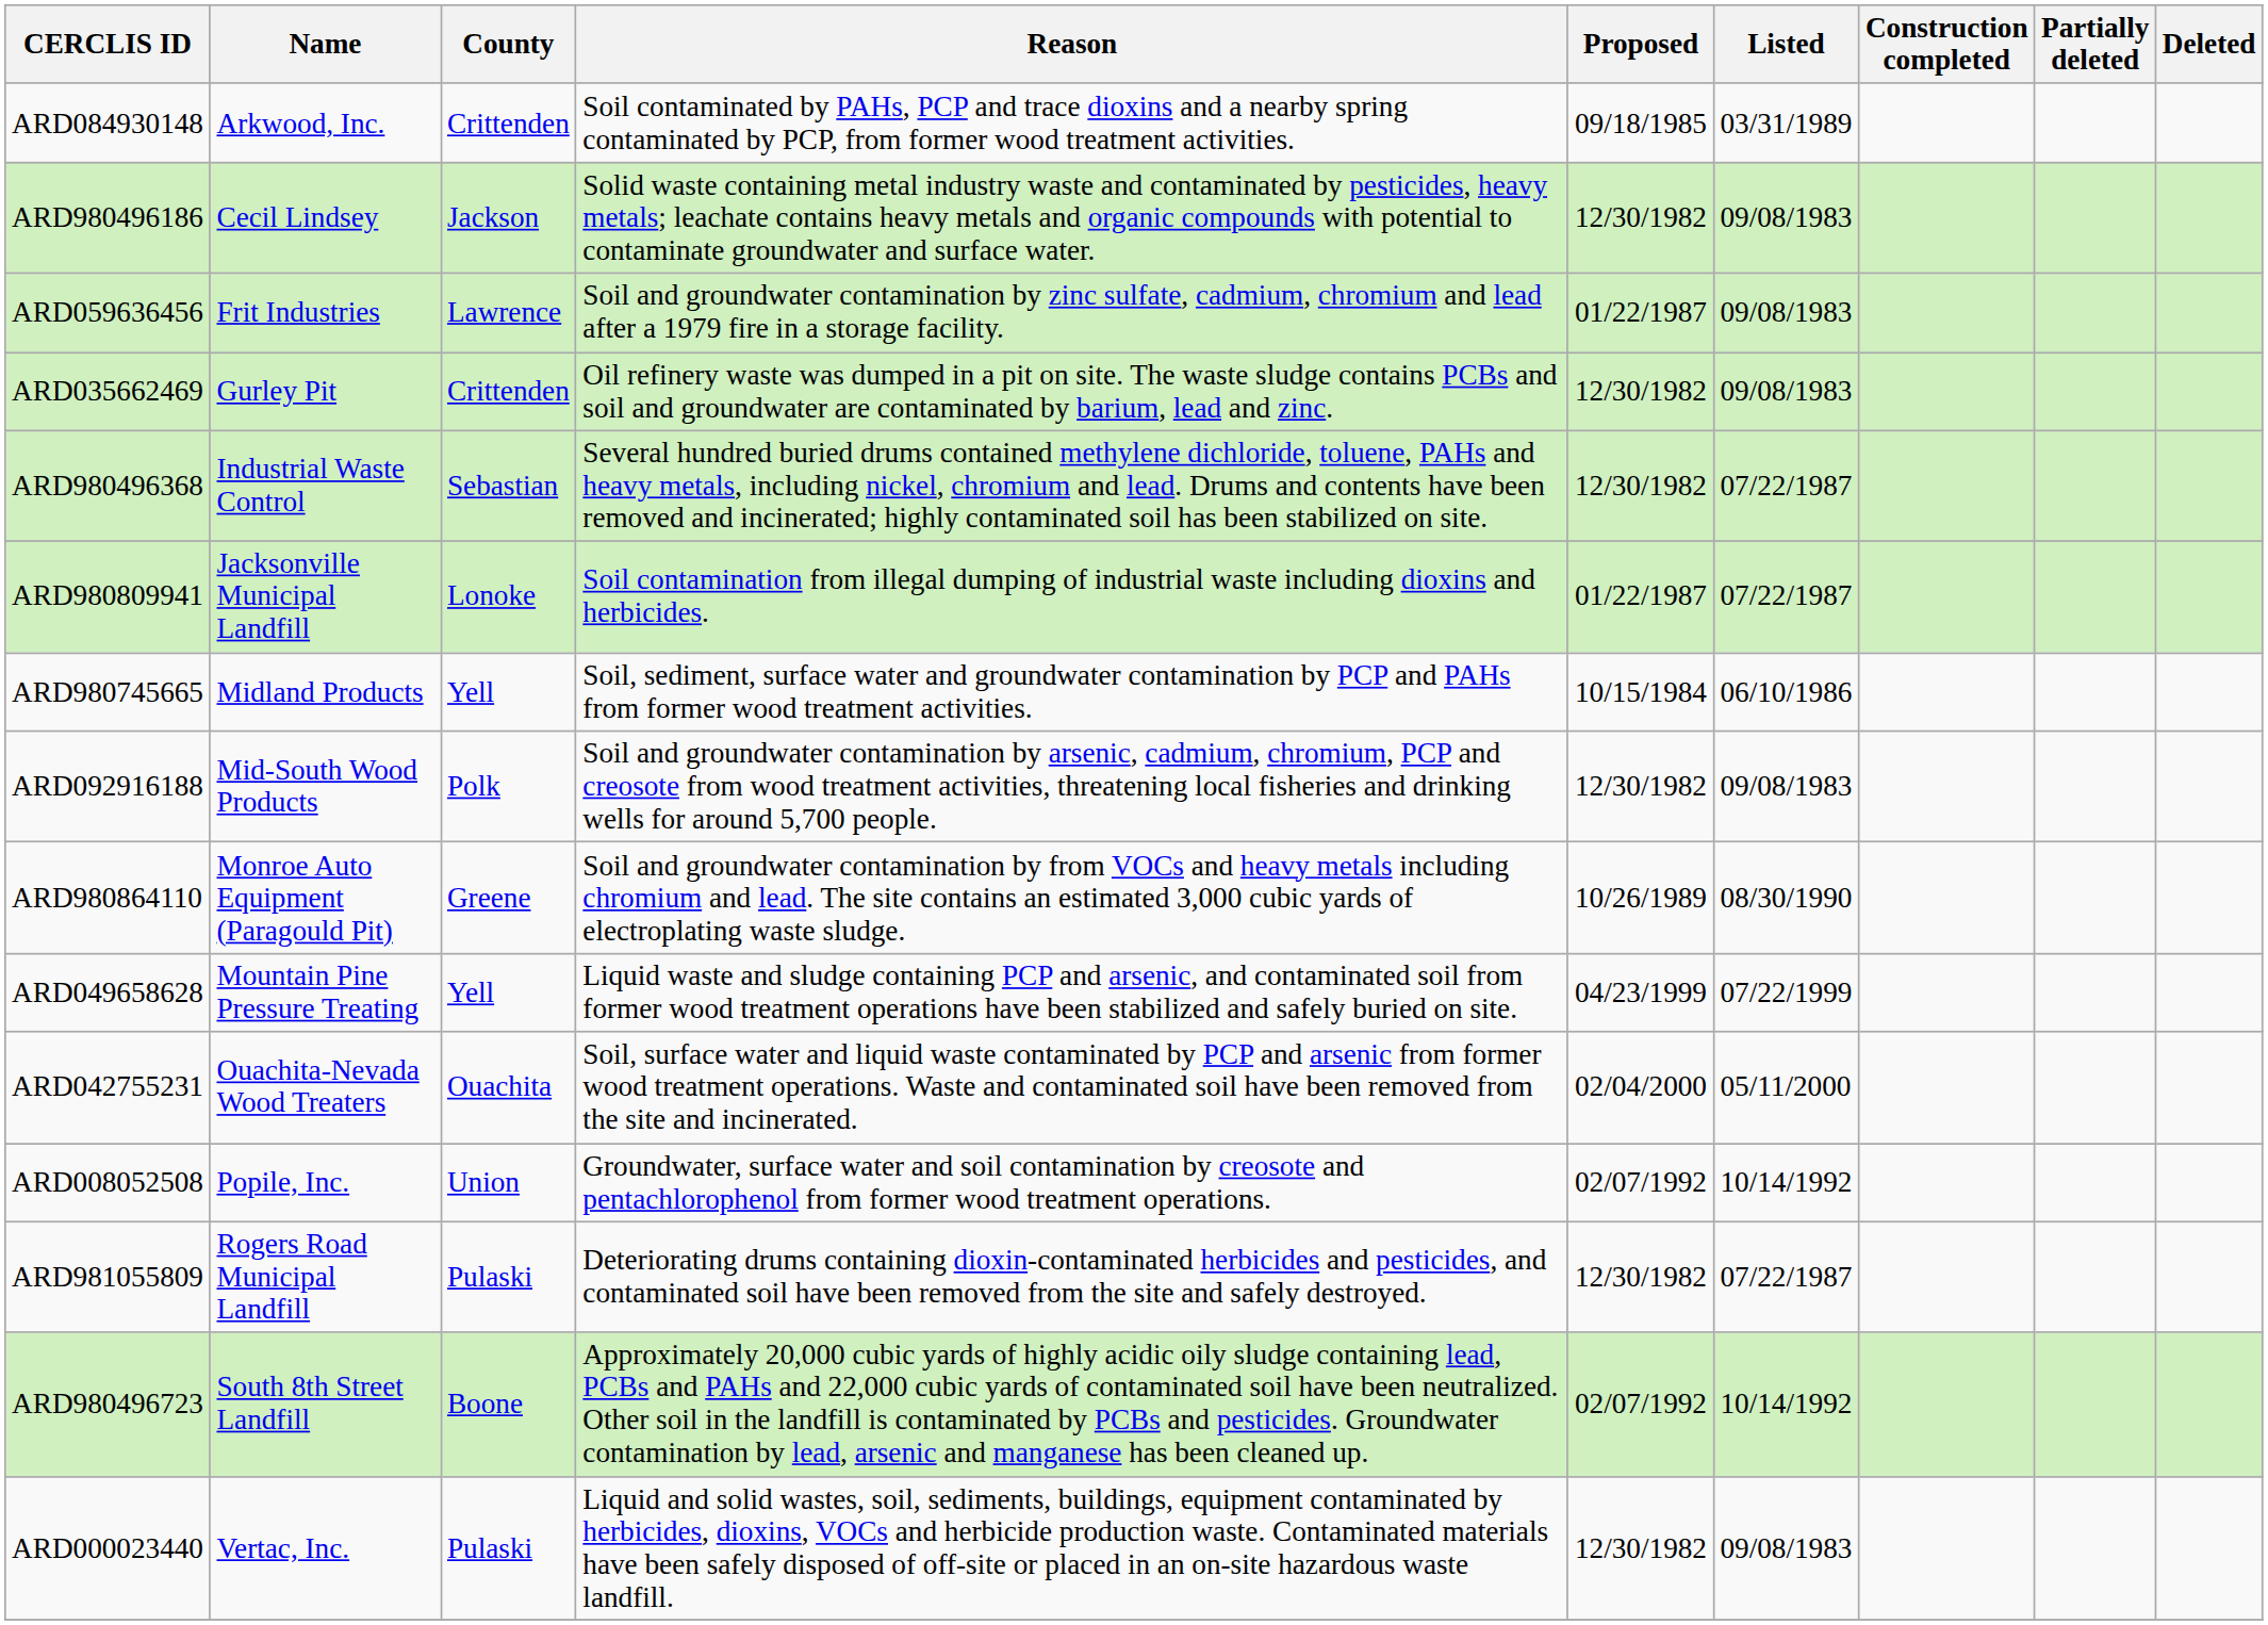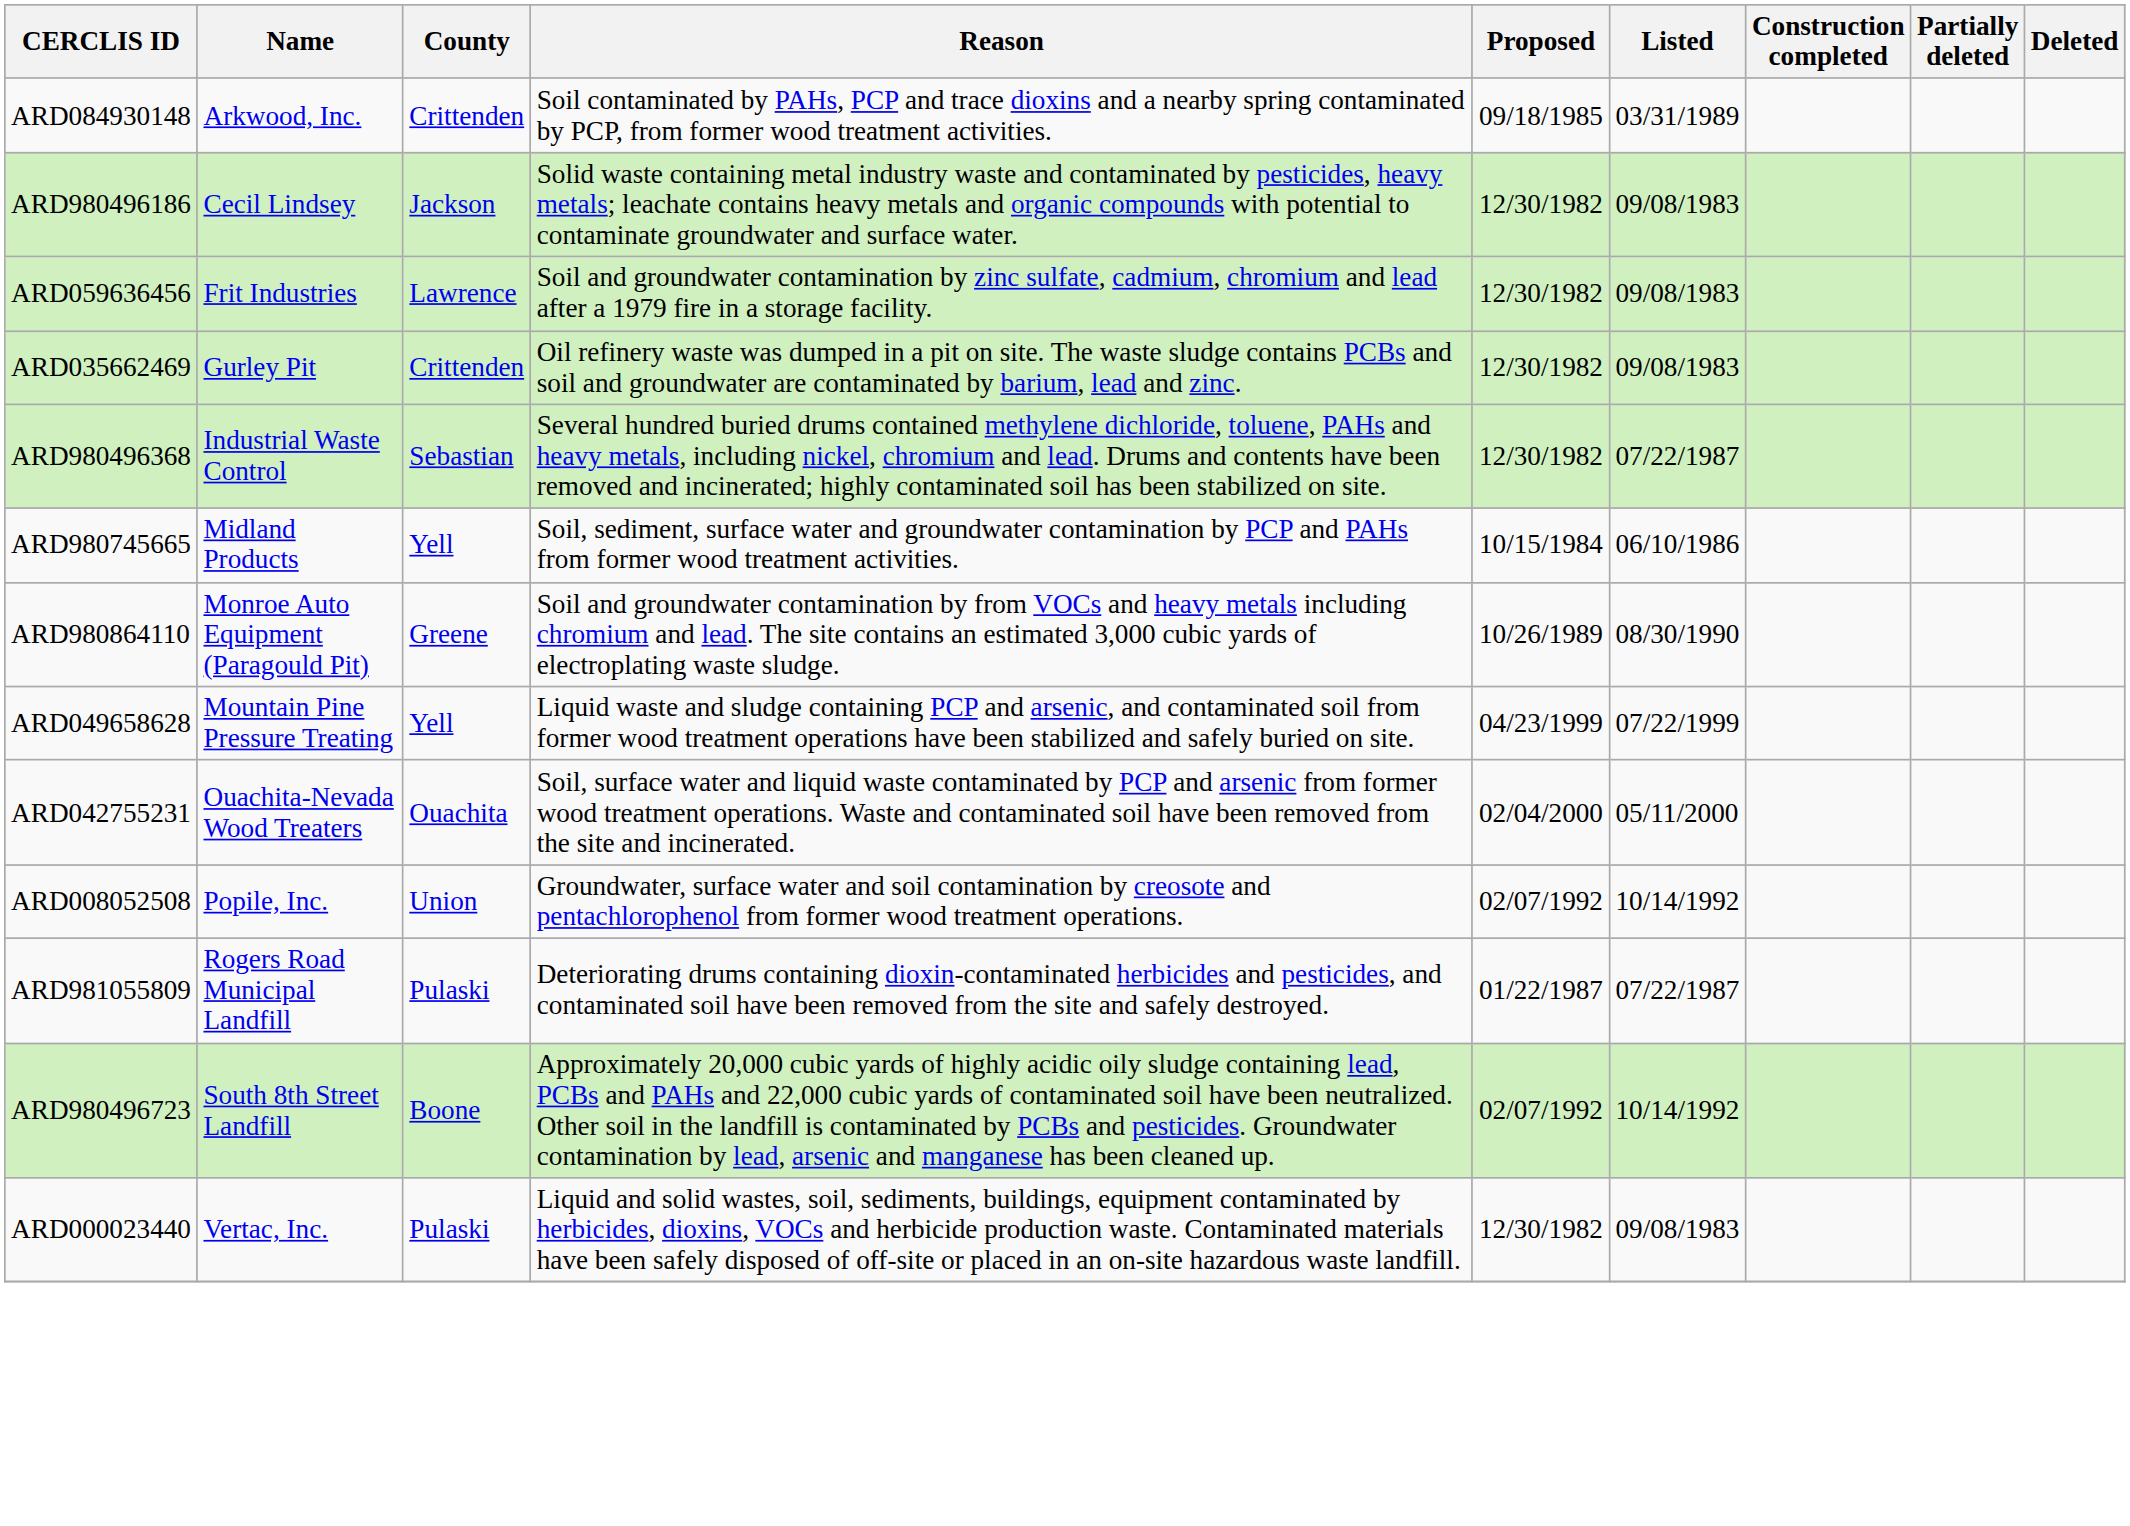 <table class="wikitable sortable">
 <tr>
 <th>CERCLIS ID</th>
 <th>Name</th>
 <th>County</th>
 <th>Reason</th>
 <th>Proposed</th>
 <th>Listed</th>
 <th>Construction<br>completed</th>
 <th>Partially<br>deleted</th>
 <th>Deleted</th>
 </tr>
 <tr>
 <td>ARD084930148</td>
 <td><a href='#'>Arkwood, Inc.</a></td>
 <td><a href='#'>Crittenden</a></td>
 <td>Soil contaminated by <a href='#'>PAHs</a>, <a href='#'>PCP</a> and trace <a href='#'>dioxins</a> and a nearby spring contaminated by PCP, from former wood treatment activities.</td>
 <td>09/18/1985</td>
 <td>03/31/1989</td>
 <td></td>
 <td></td>
 <td></td>
 </tr>
 <tr style="background:#d0f0c0">
 <td>ARD980496186</td>
 <td><a href='#'>Cecil Lindsey</a></td>
 <td><a href='#'>Jackson</a></td>
 <td>Solid waste containing metal industry waste and contaminated by <a href='#'>pesticides</a>, <a href='#'>heavy metals</a>; leachate contains heavy metals and <a href='#'>organic compounds</a> with potential to contaminate groundwater and surface water.</td>
 <td>12/30/1982</td>
 <td>09/08/1983</td>
 <td></td>
 <td></td>
 <td></td>
 </tr>
 <tr style="background:#d0f0c0">
 <td>ARD059636456</td>
 <td><a href='#'>Frit Industries</a></td>
 <td><a href='#'>Lawrence</a></td>
 <td>Soil and groundwater contamination by <a href='#'>zinc sulfate</a>, <a href='#'>cadmium</a>, <a href='#'>chromium</a> and <a href='#'>lead</a> after a 1979 fire in a storage facility.</td>
-<td>01/22/1987</td>
+<td>12/30/1982</td>
 <td>09/08/1983</td>
 <td></td>
 <td></td>
 <td></td>
 </tr>
 <tr style="background:#d0f0c0">
 <td>ARD035662469</td>
 <td><a href='#'>Gurley Pit</a></td>
 <td><a href='#'>Crittenden</a></td>
 <td>Oil refinery waste was dumped in a pit on site.  The waste sludge contains <a href='#'>PCBs</a> and soil and groundwater are contaminated by <a href='#'>barium</a>, <a href='#'>lead</a> and <a href='#'>zinc</a>.</td>
 <td>12/30/1982</td>
 <td>09/08/1983</td>
 <td></td>
 <td></td>
 <td></td>
 </tr>
 <tr style="background:#d0f0c0">
 <td>ARD980496368</td>
 <td><a href='#'>Industrial Waste Control</a></td>
 <td><a href='#'>Sebastian</a></td>
 <td>Several hundred buried drums contained <a href='#'>methylene dichloride</a>, <a href='#'>toluene</a>, <a href='#'>PAHs</a> and <a href='#'>heavy metals</a>, including <a href='#'>nickel</a>, <a href='#'>chromium</a> and <a href='#'>lead</a>.  Drums and contents have been removed and incinerated; highly contaminated soil has been stabilized on site.</td>
 <td>12/30/1982</td>
 <td>07/22/1987</td>
 <td></td>
 <td></td>
 <td></td>
 </tr>
-<tr style="background:#d0f0c0">
-<td>ARD980809941</td>
-<td><a href='#'>Jacksonville Municipal Landfill</a></td>
-<td><a href='#'>Lonoke</a></td>
-<td><a href='#'>Soil contamination</a> from illegal dumping of industrial waste including <a href='#'>dioxins</a> and <a href='#'>herbicides</a>.</td>
-<td>01/22/1987</td>
-<td>07/22/1987</td>
-<td></td>
-<td></td>
-<td></td>
-</tr>
 <tr>
 <td>ARD980745665</td>
 <td><a href='#'>Midland Products</a></td>
 <td><a href='#'>Yell</a></td>
 <td>Soil, sediment, surface water and groundwater contamination by <a href='#'>PCP</a> and <a href='#'>PAHs</a> from former wood treatment activities.</td>
 <td>10/15/1984</td>
 <td>06/10/1986</td>
-<td></td>
-<td></td>
-<td></td>
-</tr>
-<tr>
-<td>ARD092916188</td>
-<td><a href='#'>Mid-South Wood Products</a></td>
-<td><a href='#'>Polk</a></td>
-<td>Soil and groundwater contamination by <a href='#'>arsenic</a>, <a href='#'>cadmium</a>, <a href='#'>chromium</a>, <a href='#'>PCP</a> and <a href='#'>creosote</a> from wood treatment activities, threatening local fisheries and drinking wells for around 5,700 people.</td>
-<td>12/30/1982</td>
-<td>09/08/1983</td>
 <td></td>
 <td></td>
 <td></td>
 </tr>
 <tr>
 <td>ARD980864110</td>
 <td><a href='#'>Monroe Auto Equipment (Paragould Pit)</a></td>
 <td><a href='#'>Greene</a></td>
 <td>Soil and groundwater contamination by from <a href='#'>VOCs</a> and <a href='#'>heavy metals</a> including <a href='#'>chromium</a> and <a href='#'>lead</a>.  The site contains an estimated 3,000 cubic yards of electroplating waste sludge.</td>
 <td>10/26/1989</td>
 <td>08/30/1990</td>
 <td></td>
 <td></td>
 <td></td>
 </tr>
 <tr>
 <td>ARD049658628</td>
 <td><a href='#'>Mountain Pine Pressure Treating</a></td>
 <td><a href='#'>Yell</a></td>
 <td>Liquid waste and sludge containing <a href='#'>PCP</a> and <a href='#'>arsenic</a>, and contaminated soil from former wood treatment operations have been stabilized and safely buried on site.</td>
 <td>04/23/1999</td>
 <td>07/22/1999</td>
 <td></td>
 <td></td>
 <td></td>
 </tr>
 <tr>
 <td>ARD042755231</td>
 <td><a href='#'>Ouachita-Nevada Wood Treaters</a></td>
 <td><a href='#'>Ouachita</a></td>
 <td>Soil, surface water and liquid waste contaminated by <a href='#'>PCP</a> and <a href='#'>arsenic</a> from former wood treatment operations. Waste and contaminated soil have been removed from the site and incinerated.</td>
 <td>02/04/2000</td>
 <td>05/11/2000</td>
 <td></td>
 <td></td>
 <td></td>
 </tr>
 <tr>
 <td>ARD008052508</td>
 <td><a href='#'>Popile, Inc.</a></td>
 <td><a href='#'>Union</a></td>
 <td>Groundwater, surface water and soil contamination by <a href='#'>creosote</a> and <a href='#'>pentachlorophenol</a> from former wood treatment operations.</td>
 <td>02/07/1992</td>
 <td>10/14/1992</td>
 <td></td>
 <td></td>
 <td></td>
 </tr>
 <tr>
 <td>ARD981055809</td>
 <td><a href='#'>Rogers Road Municipal Landfill</a></td>
 <td><a href='#'>Pulaski</a></td>
 <td>Deteriorating drums containing <a href='#'>dioxin</a>-contaminated <a href='#'>herbicides</a> and <a href='#'>pesticides</a>, and contaminated soil have been removed from the site and safely destroyed.</td>
-<td>12/30/1982</td>
+<td>01/22/1987</td>
 <td>07/22/1987</td>
 <td></td>
 <td></td>
 <td></td>
 </tr>
 <tr style="background:#d0f0c0">
 <td>ARD980496723</td>
 <td><a href='#'>South 8th Street Landfill</a></td>
 <td><a href='#'>Boone</a></td>
 <td>Approximately 20,000 cubic yards of highly acidic oily sludge containing <a href='#'>lead</a>, <a href='#'>PCBs</a> and <a href='#'>PAHs</a> and 22,000 cubic yards of contaminated soil have been neutralized.  Other soil in the landfill is contaminated by <a href='#'>PCBs</a> and <a href='#'>pesticides</a>.  Groundwater contamination by <a href='#'>lead</a>, <a href='#'>arsenic</a> and <a href='#'>manganese</a> has been cleaned up.</td>
 <td>02/07/1992</td>
 <td>10/14/1992</td>
 <td></td>
 <td></td>
 <td></td>
 </tr>
 <tr>
 <td>ARD000023440</td>
 <td><a href='#'>Vertac, Inc.</a></td>
 <td><a href='#'>Pulaski</a></td>
 <td>Liquid and solid wastes, soil, sediments, buildings, equipment contaminated by <a href='#'>herbicides</a>, <a href='#'>dioxins</a>, <a href='#'>VOCs</a> and herbicide production waste.  Contaminated materials have been safely disposed of off-site or placed in an on-site hazardous waste landfill.</td>
 <td>12/30/1982</td>
 <td>09/08/1983</td>
 <td></td>
 <td></td>
 <td></td>
 </tr>
 <tr>
 </tr>
 </table>
